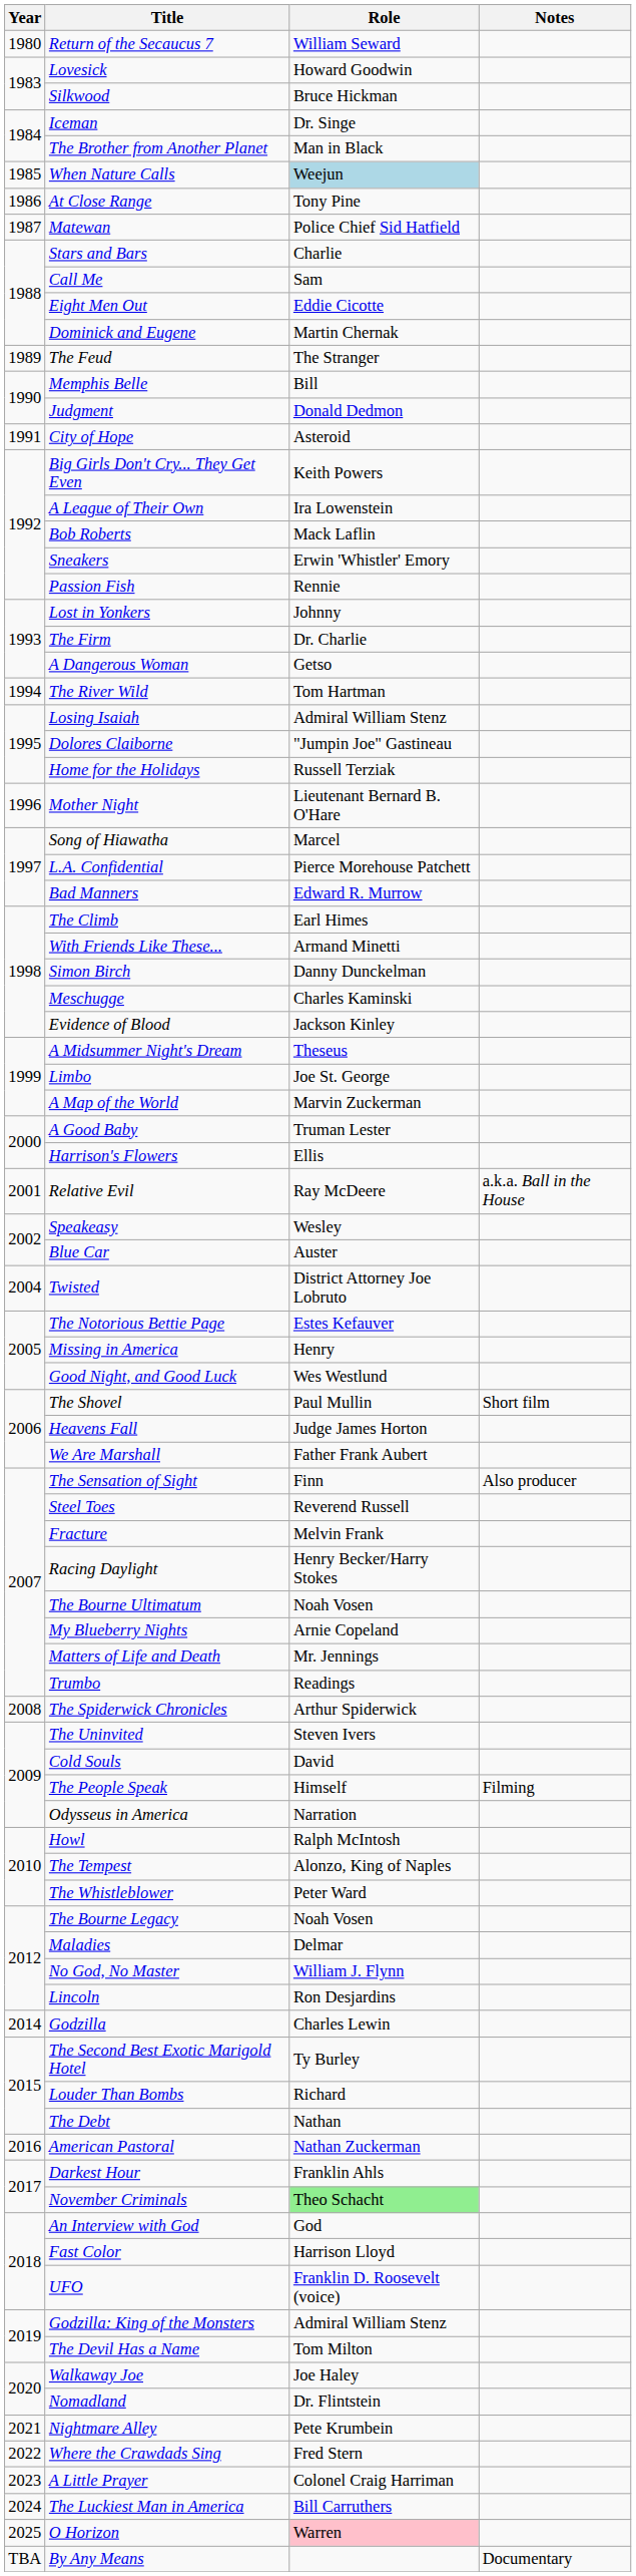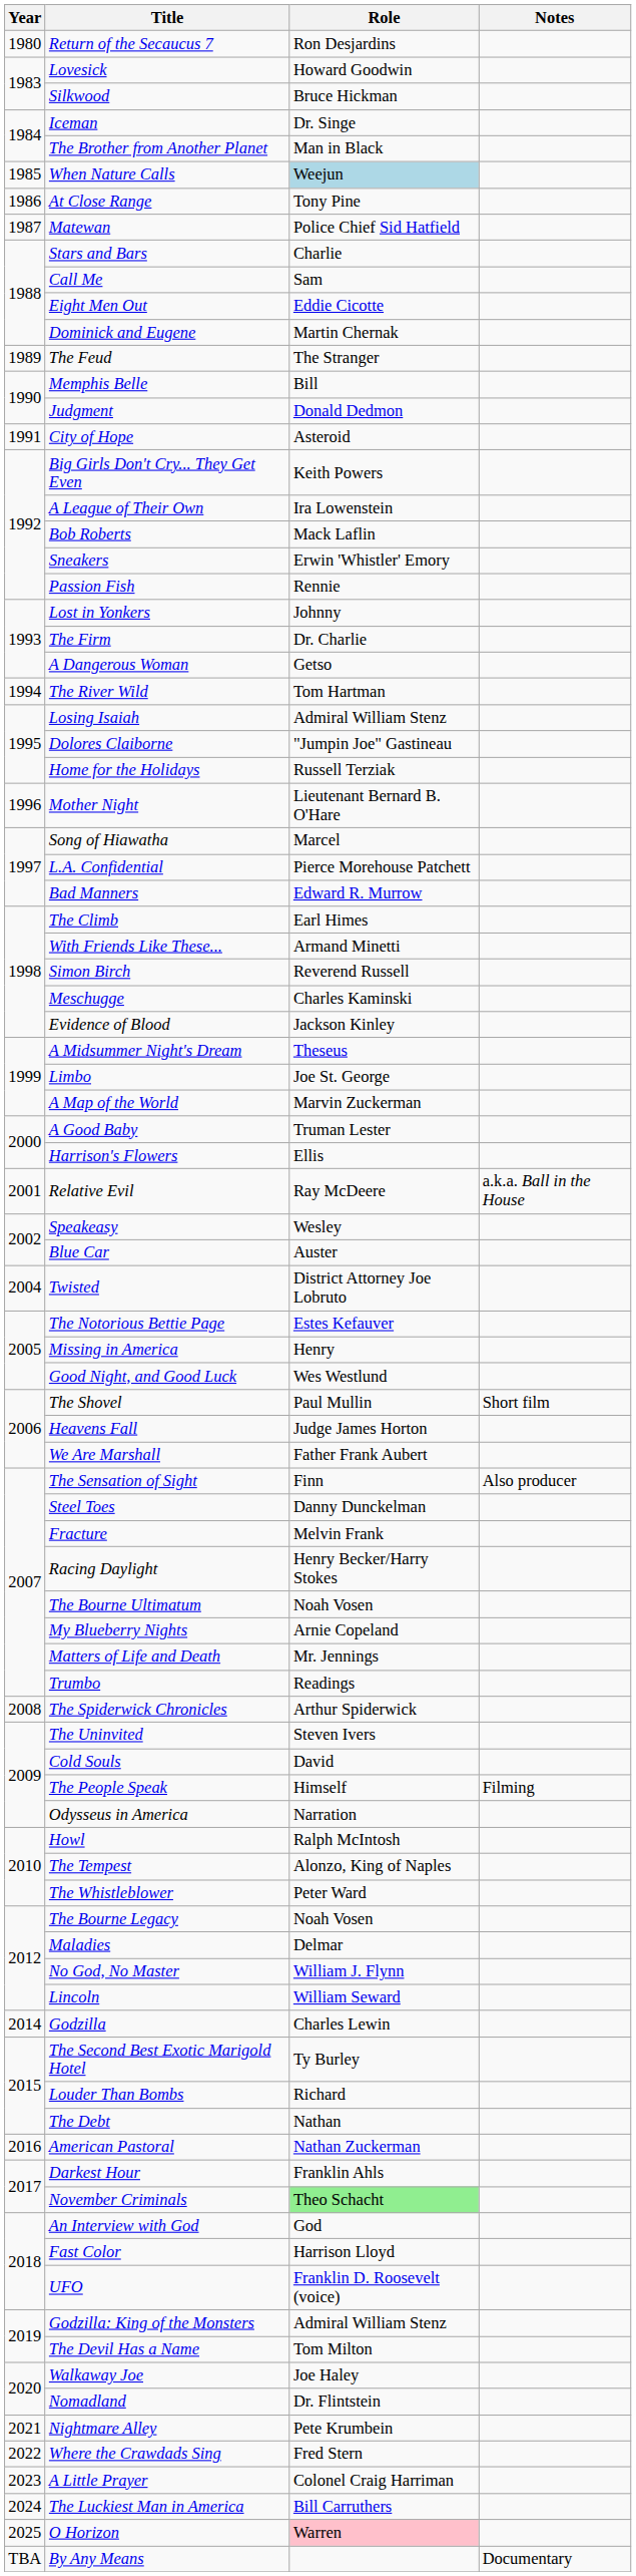 <table class="wikitable sortable">
 <tr>
 <th>Year</th>
 <th>Title</th>
 <th>Role</th>
 <th>Notes</th>
 </tr>
 <tr>
 <td>1980</td>
 <td><em><a href='#'>Return of the Secaucus 7</a></em></td>
-<td><a href='#'>William Seward</a></td>
+<td>Ron Desjardins</td>
 <td></td>
 </tr>
 <tr>
 <td rowspan="2">1983</td>
 <td><em><a href='#'>Lovesick</a></em></td>
 <td>Howard Goodwin</td>
 <td></td>
 </tr>
 <tr>
 <td><em><a href='#'>Silkwood</a></em></td>
 <td>Bruce Hickman</td>
 <td></td>
 </tr>
 <tr>
 <td rowspan="2">1984</td>
 <td><em><a href='#'>Iceman</a></em></td>
 <td>Dr. Singe</td>
 <td></td>
 </tr>
 <tr>
 <td><em><a href='#'>The Brother from Another Planet</a></em></td>
 <td>Man in Black</td>
 <td></td>
 </tr>
 <tr>
 <td>1985</td>
 <td><em><a href='#'>When Nature Calls</a></em></td>
 <td style="background: lightblue;">Weejun</td>
 <td></td>
 </tr>
 <tr>
 <td>1986</td>
 <td><em><a href='#'>At Close Range</a></em></td>
 <td>Tony Pine</td>
 <td></td>
 </tr>
 <tr>
 <td>1987</td>
 <td><em><a href='#'>Matewan</a></em></td>
 <td>Police Chief <a href='#'>Sid Hatfield</a></td>
 <td></td>
 </tr>
 <tr>
 <td rowspan="4">1988</td>
 <td><em><a href='#'>Stars and Bars</a></em></td>
 <td>Charlie</td>
 <td></td>
 </tr>
 <tr>
 <td><em><a href='#'>Call Me</a></em></td>
 <td>Sam</td>
 <td></td>
 </tr>
 <tr>
 <td><em><a href='#'>Eight Men Out</a></em></td>
 <td><a href='#'>Eddie Cicotte</a></td>
 <td></td>
 </tr>
 <tr>
 <td><em><a href='#'>Dominick and Eugene</a></em></td>
 <td>Martin Chernak</td>
 <td></td>
 </tr>
 <tr>
 <td>1989</td>
 <td><em>The Feud</em></td>
 <td>The Stranger</td>
 <td></td>
 </tr>
 <tr>
 <td rowspan="2">1990</td>
 <td><em><a href='#'>Memphis Belle</a></em></td>
 <td>Bill</td>
 <td></td>
 </tr>
 <tr>
 <td><em><a href='#'>Judgment</a></em></td>
 <td><a href='#'>Donald Dedmon</a></td>
 <td></td>
 </tr>
 <tr>
 <td>1991</td>
 <td><em><a href='#'>City of Hope</a></em></td>
 <td>Asteroid</td>
 <td></td>
 </tr>
 <tr>
 <td rowspan="5">1992</td>
 <td><em><a href='#'>Big Girls Don't Cry... They Get Even</a></em></td>
 <td>Keith Powers</td>
 <td></td>
 </tr>
 <tr>
 <td><em><a href='#'>A League of Their Own</a></em></td>
 <td>Ira Lowenstein</td>
 <td></td>
 </tr>
 <tr>
 <td><em><a href='#'>Bob Roberts</a></em></td>
 <td>Mack Laflin</td>
 <td></td>
 </tr>
 <tr>
 <td><em><a href='#'>Sneakers</a></em></td>
 <td>Erwin 'Whistler' Emory</td>
 <td></td>
 </tr>
 <tr>
 <td><em><a href='#'>Passion Fish</a></em></td>
 <td>Rennie</td>
 <td></td>
 </tr>
 <tr>
 <td rowspan="3">1993</td>
 <td><em><a href='#'>Lost in Yonkers</a></em></td>
 <td>Johnny</td>
 <td></td>
 </tr>
 <tr>
 <td><em><a href='#'>The Firm</a></em></td>
 <td>Dr. Charlie</td>
 <td></td>
 </tr>
 <tr>
 <td><em><a href='#'>A Dangerous Woman</a></em></td>
 <td>Getso</td>
 <td></td>
 </tr>
 <tr>
 <td>1994</td>
 <td><em><a href='#'>The River Wild</a></em></td>
 <td>Tom Hartman</td>
 <td></td>
 </tr>
 <tr>
 <td rowspan="3">1995</td>
 <td><em><a href='#'>Losing Isaiah</a></em></td>
 <td>Admiral William Stenz</td>
 <td></td>
 </tr>
 <tr>
 <td><em><a href='#'>Dolores Claiborne</a></em></td>
 <td>"Jumpin Joe" Gastineau</td>
 <td></td>
 </tr>
 <tr>
 <td><em><a href='#'>Home for the Holidays</a></em></td>
 <td>Russell Terziak</td>
 <td></td>
 </tr>
 <tr>
 <td>1996</td>
 <td><em><a href='#'>Mother Night</a></em></td>
 <td>Lieutenant Bernard B. O'Hare</td>
 <td></td>
 </tr>
 <tr>
 <td rowspan="3">1997</td>
 <td><em>Song of Hiawatha</em></td>
 <td>Marcel</td>
 <td></td>
 </tr>
 <tr>
 <td><em><a href='#'>L.A. Confidential</a></em></td>
 <td>Pierce Morehouse Patchett</td>
 <td></td>
 </tr>
 <tr>
 <td><em><a href='#'>Bad Manners</a></em></td>
 <td><a href='#'>Edward R. Murrow</a></td>
 <td></td>
 </tr>
 <tr>
 <td rowspan="5">1998</td>
 <td><em><a href='#'>The Climb</a></em></td>
 <td>Earl Himes</td>
 <td></td>
 </tr>
 <tr>
 <td><em><a href='#'>With Friends Like These...</a></em></td>
 <td>Armand Minetti</td>
 <td></td>
 </tr>
 <tr>
 <td><em><a href='#'>Simon Birch</a></em></td>
-<td>Danny Dunckelman</td>
+<td>Reverend Russell</td>
 <td></td>
 </tr>
 <tr>
 <td><em><a href='#'>Meschugge</a></em></td>
 <td>Charles Kaminski</td>
 <td></td>
 </tr>
 <tr>
 <td><em>Evidence of Blood</em></td>
 <td>Jackson Kinley</td>
 <td></td>
 </tr>
 <tr>
 <td rowspan="3">1999</td>
 <td><em><a href='#'>A Midsummer Night's Dream</a></em></td>
 <td><a href='#'>Theseus</a></td>
 <td></td>
 </tr>
 <tr>
 <td><em><a href='#'>Limbo</a></em></td>
 <td>Joe St. George</td>
 <td></td>
 </tr>
 <tr>
 <td><em><a href='#'>A Map of the World</a></em></td>
 <td>Marvin Zuckerman</td>
 <td></td>
 </tr>
 <tr>
 <td rowspan="2">2000</td>
 <td><em><a href='#'>A Good Baby</a></em></td>
 <td>Truman Lester</td>
 <td></td>
 </tr>
 <tr>
 <td><em><a href='#'>Harrison's Flowers</a></em></td>
 <td>Ellis</td>
 <td></td>
 </tr>
 <tr>
 <td>2001</td>
 <td><em>Relative Evil</em></td>
 <td>Ray McDeere</td>
 <td>a.k.a. <em>Ball in the House</em></td>
 </tr>
 <tr>
 <td rowspan="2">2002</td>
 <td><em><a href='#'>Speakeasy</a></em></td>
 <td>Wesley</td>
 <td></td>
 </tr>
 <tr>
 <td><em><a href='#'>Blue Car</a></em></td>
 <td>Auster</td>
 <td></td>
 </tr>
 <tr>
 <td>2004</td>
 <td><em><a href='#'>Twisted</a></em></td>
 <td>District Attorney Joe Lobruto</td>
 <td></td>
 </tr>
 <tr>
 <td rowspan="3">2005</td>
 <td><em><a href='#'>The Notorious Bettie Page</a></em></td>
 <td><a href='#'>Estes Kefauver</a></td>
 <td></td>
 </tr>
 <tr>
 <td><em><a href='#'>Missing in America</a></em></td>
 <td>Henry</td>
 <td></td>
 </tr>
 <tr>
 <td><em><a href='#'>Good Night, and Good Luck</a></em></td>
 <td>Wes Westlund</td>
 <td></td>
 </tr>
 <tr>
 <td rowspan="3">2006</td>
 <td><em>The Shovel</em></td>
 <td>Paul Mullin</td>
 <td>Short film</td>
 </tr>
 <tr>
 <td><em><a href='#'>Heavens Fall</a></em></td>
 <td>Judge James Horton</td>
 <td></td>
 </tr>
 <tr>
 <td><em><a href='#'>We Are Marshall</a></em></td>
 <td>Father Frank Aubert</td>
 <td></td>
 </tr>
 <tr>
 <td rowspan="8">2007</td>
 <td><em><a href='#'>The Sensation of Sight</a></em></td>
 <td>Finn</td>
 <td>Also producer</td>
 </tr>
 <tr>
 <td><em><a href='#'>Steel Toes</a></em></td>
-<td>Reverend Russell</td>
+<td>Danny Dunckelman</td>
 <td></td>
 </tr>
 <tr>
 <td><em><a href='#'>Fracture</a></em></td>
 <td>Melvin Frank</td>
 <td></td>
 </tr>
 <tr>
 <td><em>Racing Daylight</em></td>
 <td>Henry Becker/Harry Stokes</td>
 <td></td>
 </tr>
 <tr>
 <td><em><a href='#'>The Bourne Ultimatum</a></em></td>
 <td>Noah Vosen</td>
 <td></td>
 </tr>
 <tr>
 <td><em><a href='#'>My Blueberry Nights</a></em></td>
 <td>Arnie Copeland</td>
 <td></td>
 </tr>
 <tr>
 <td><em><a href='#'>Matters of Life and Death</a></em></td>
 <td>Mr. Jennings</td>
 <td></td>
 </tr>
 <tr>
 <td><em><a href='#'>Trumbo</a></em></td>
 <td>Readings</td>
 <td></td>
 </tr>
 <tr>
 <td>2008</td>
 <td><em><a href='#'>The Spiderwick Chronicles</a></em></td>
 <td>Arthur Spiderwick</td>
 <td></td>
 </tr>
 <tr>
 <td rowspan="4">2009</td>
 <td><em><a href='#'>The Uninvited</a></em></td>
 <td>Steven Ivers</td>
 <td></td>
 </tr>
 <tr>
 <td><em><a href='#'>Cold Souls</a></em></td>
 <td>David</td>
 <td></td>
 </tr>
 <tr>
 <td><em><a href='#'>The People Speak</a></em></td>
 <td>Himself</td>
 <td>Filming</td>
 </tr>
 <tr>
 <td><em>Odysseus in America</em></td>
 <td>Narration</td>
 <td></td>
 </tr>
 <tr>
 <td rowspan="3">2010</td>
 <td><em><a href='#'>Howl</a></em></td>
 <td>Ralph McIntosh</td>
 <td></td>
 </tr>
 <tr>
 <td><em><a href='#'>The Tempest</a></em></td>
 <td>Alonzo, King of Naples</td>
 <td></td>
 </tr>
 <tr>
 <td><em><a href='#'>The Whistleblower</a></em></td>
 <td>Peter Ward</td>
 <td></td>
 </tr>
 <tr>
 <td rowspan="4">2012</td>
 <td><em><a href='#'>The Bourne Legacy</a></em></td>
 <td>Noah Vosen</td>
 <td></td>
 </tr>
 <tr>
 <td><em><a href='#'>Maladies</a></em></td>
 <td>Delmar</td>
 <td></td>
 </tr>
 <tr>
 <td><em><a href='#'>No God, No Master</a></em></td>
 <td><a href='#'>William J. Flynn</a></td>
 <td></td>
 </tr>
 <tr>
 <td><em><a href='#'>Lincoln</a></em></td>
-<td>Ron Desjardins</td>
+<td><a href='#'>William Seward</a></td>
 <td></td>
 </tr>
 <tr>
 <td>2014</td>
 <td><em><a href='#'>Godzilla</a></em></td>
 <td>Charles Lewin</td>
 <td></td>
 </tr>
 <tr>
 <td rowspan="3">2015</td>
 <td><em><a href='#'>The Second Best Exotic Marigold Hotel</a></em></td>
 <td>Ty Burley</td>
 <td></td>
 </tr>
 <tr>
 <td><em><a href='#'>Louder Than Bombs</a></em></td>
 <td>Richard</td>
 <td></td>
 </tr>
 <tr>
 <td><em><a href='#'>The Debt</a></em></td>
 <td>Nathan</td>
 <td></td>
 </tr>
 <tr>
 <td>2016</td>
 <td><em><a href='#'>American Pastoral</a></em></td>
 <td><a href='#'>Nathan Zuckerman</a></td>
 <td></td>
 </tr>
 <tr>
 <td rowspan="2">2017</td>
 <td><em><a href='#'>Darkest Hour</a></em></td>
 <td>Franklin Ahls</td>
 <td></td>
 </tr>
 <tr>
 <td><em><a href='#'>November Criminals</a></em></td>
 <td style="background: lightgreen;">Theo Schacht</td>
 <td></td>
 </tr>
 <tr>
 <td rowspan="3">2018</td>
 <td><em><a href='#'>An Interview with God</a></em></td>
 <td>God</td>
 <td></td>
 </tr>
 <tr>
 <td><em><a href='#'>Fast Color</a></em></td>
 <td>Harrison Lloyd</td>
 <td></td>
 </tr>
 <tr>
 <td><em><a href='#'>UFO</a></em></td>
 <td><a href='#'>Franklin D. Roosevelt</a> (voice)</td>
 <td></td>
 </tr>
 <tr>
 <td rowspan="2">2019</td>
 <td><em><a href='#'>Godzilla: King of the Monsters</a></em></td>
 <td>Admiral William Stenz</td>
 <td></td>
 </tr>
 <tr>
 <td><em><a href='#'>The Devil Has a Name</a></em></td>
 <td>Tom Milton</td>
 <td></td>
 </tr>
 <tr>
 <td rowspan="2">2020</td>
 <td><em><a href='#'>Walkaway Joe</a></em></td>
 <td>Joe Haley</td>
 <td></td>
 </tr>
 <tr>
 <td><em><a href='#'>Nomadland</a></em></td>
 <td>Dr. Flintstein</td>
 <td></td>
 </tr>
 <tr>
 <td>2021</td>
 <td><em><a href='#'>Nightmare Alley</a></em></td>
 <td>Pete Krumbein</td>
 <td></td>
 </tr>
 <tr>
 <td>2022</td>
 <td><em><a href='#'>Where the Crawdads Sing</a></em></td>
 <td>Fred Stern</td>
 <td></td>
 </tr>
 <tr>
 <td>2023</td>
 <td><em><a href='#'>A Little Prayer</a></em></td>
 <td>Colonel Craig Harriman</td>
 <td></td>
 </tr>
 <tr>
 <td>2024</td>
 <td><em><a href='#'>The Luckiest Man in America</a></em></td>
 <td><a href='#'>Bill Carruthers</a></td>
 <td></td>
 </tr>
 <tr>
 <td>2025</td>
 <td><em><a href='#'>O Horizon</a></em></td>
 <td style="background: pink;">Warren</td>
 <td></td>
 </tr>
 <tr>
 <td>TBA</td>
 <td><em><a href='#'>By Any Means</a></em></td>
 <td></td>
 <td>Documentary</td>
 </tr>
 <tr>
 </tr>
 </table>
